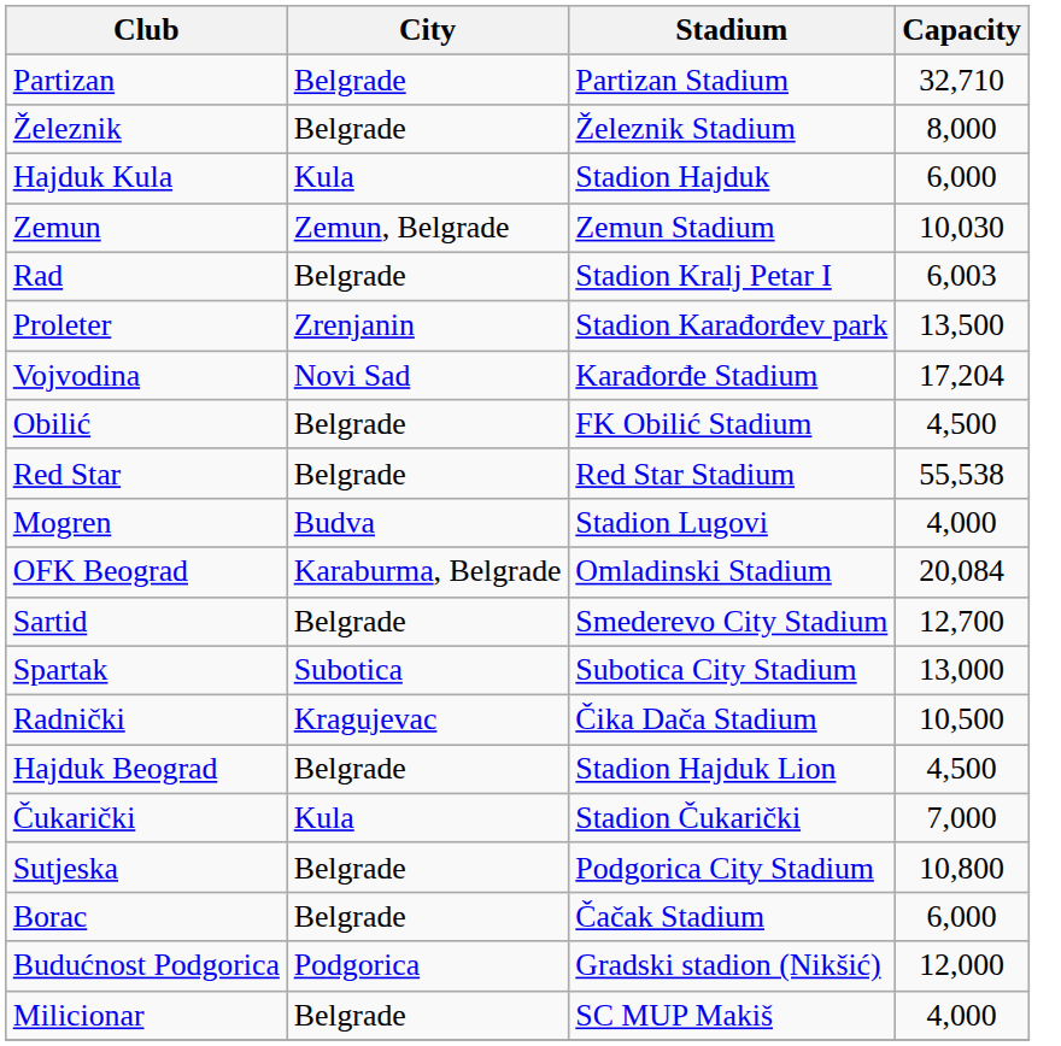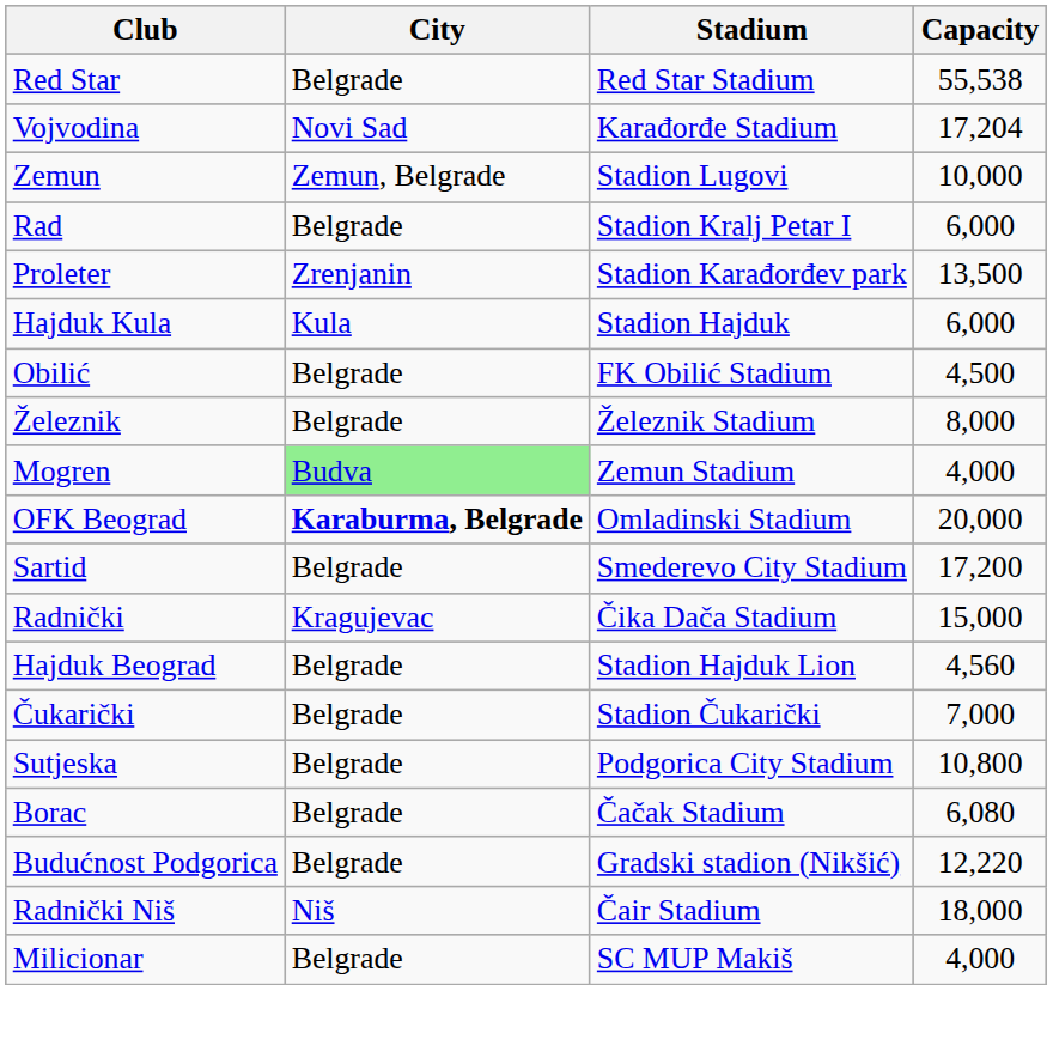 <table class="wikitable sortable">
 <tr>
 <th>Club</th>
 <th>City</th>
 <th>Stadium</th>
 <th>Capacity</th>
 </tr>
 <tr>
-<td><a href='#'>Partizan</a></td>
-<td><a href='#'>Belgrade</a></td>
-<td><a href='#'>Partizan Stadium</a></td>
-<td align="center">32,710</td>
+<td><a href='#'>Red Star</a></td>
+<td>Belgrade</td>
+<td><a href='#'>Red Star Stadium</a></td>
+<td align="center">55,538</td>
+</tr>
+<tr>
+<td><a href='#'>Vojvodina</a></td>
+<td><a href='#'>Novi Sad</a></td>
+<td><a href='#'>Karađorđe Stadium</a></td>
+<td align="center">17,204</td>
+</tr>
+<tr>
+<td><a href='#'>Zemun</a></td>
+<td><a href='#'>Zemun</a>, Belgrade</td>
+<td><a href='#'>Stadion Lugovi</a></td>
+<td align="center">10,000</td>
+</tr>
+<tr>
+<td><a href='#'>Rad</a></td>
+<td>Belgrade</td>
+<td><a href='#'>Stadion Kralj Petar I</a></td>
+<td align="center">6,000</td>
+</tr>
+<tr>
+<td><a href='#'>Proleter</a></td>
+<td><a href='#'>Zrenjanin</a></td>
+<td><a href='#'>Stadion Karađorđev park</a></td>
+<td align="center">13,500</td>
+</tr>
+<tr>
+<td><a href='#'>Hajduk Kula</a></td>
+<td><a href='#'>Kula</a></td>
+<td><a href='#'>Stadion Hajduk</a></td>
+<td align="center">6,000</td>
+</tr>
+<tr>
+<td><a href='#'>Obilić</a></td>
+<td>Belgrade</td>
+<td><a href='#'>FK Obilić Stadium</a></td>
+<td align="center">4,500</td>
 </tr>
 <tr>
 <td><a href='#'>Železnik</a></td>
 <td>Belgrade</td>
 <td><a href='#'>Železnik Stadium</a></td>
 <td align="center">8,000</td>
 </tr>
 <tr>
-<td><a href='#'>Hajduk Kula</a></td>
-<td><a href='#'>Kula</a></td>
-<td><a href='#'>Stadion Hajduk</a></td>
-<td align="center">6,000</td>
-</tr>
-<tr>
-<td><a href='#'>Zemun</a></td>
-<td><a href='#'>Zemun</a>, Belgrade</td>
+<td><a href='#'>Mogren</a></td>
+<td style="background: lightgreen;"><a href='#'>Budva</a></td>
 <td><a href='#'>Zemun Stadium</a></td>
-<td align="center">10,030</td>
-</tr>
-<tr>
-<td><a href='#'>Rad</a></td>
-<td>Belgrade</td>
-<td><a href='#'>Stadion Kralj Petar I</a></td>
-<td align="center">6,003</td>
-</tr>
-<tr>
-<td><a href='#'>Proleter</a></td>
-<td><a href='#'>Zrenjanin</a></td>
-<td><a href='#'>Stadion Karađorđev park</a></td>
-<td align="center">13,500</td>
-</tr>
-<tr>
-<td><a href='#'>Vojvodina</a></td>
-<td><a href='#'>Novi Sad</a></td>
-<td><a href='#'>Karađorđe Stadium</a></td>
-<td align="center">17,204</td>
-</tr>
-<tr>
-<td><a href='#'>Obilić</a></td>
-<td>Belgrade</td>
-<td><a href='#'>FK Obilić Stadium</a></td>
-<td align="center">4,500</td>
-</tr>
-<tr>
-<td><a href='#'>Red Star</a></td>
-<td>Belgrade</td>
-<td><a href='#'>Red Star Stadium</a></td>
-<td align="center">55,538</td>
-</tr>
-<tr>
-<td><a href='#'>Mogren</a></td>
-<td><a href='#'>Budva</a></td>
-<td><a href='#'>Stadion Lugovi</a></td>
 <td align="center">4,000</td>
 </tr>
 <tr>
 <td><a href='#'>OFK Beograd</a></td>
-<td><a href='#'>Karaburma</a>, Belgrade</td>
+<td><strong><a href='#'>Karaburma</a>, Belgrade</strong></td>
 <td><a href='#'>Omladinski Stadium</a></td>
-<td align="center">20,084</td>
+<td align="center">20,000</td>
 </tr>
 <tr>
 <td><a href='#'>Sartid</a></td>
 <td>Belgrade</td>
 <td><a href='#'>Smederevo City Stadium</a></td>
-<td align="center">12,700</td>
-</tr>
-<tr>
-<td><a href='#'>Spartak</a></td>
-<td><a href='#'>Subotica</a></td>
-<td><a href='#'>Subotica City Stadium</a></td>
-<td align="center">13,000</td>
+<td align="center">17,200</td>
 </tr>
 <tr>
 <td><a href='#'>Radnički</a></td>
 <td><a href='#'>Kragujevac</a></td>
 <td><a href='#'>Čika Dača Stadium</a></td>
-<td align="center">10,500</td>
+<td align="center">15,000</td>
 </tr>
 <tr>
 <td><a href='#'>Hajduk Beograd</a></td>
 <td>Belgrade</td>
 <td><a href='#'>Stadion Hajduk Lion</a></td>
-<td align="center">4,500</td>
+<td align="center">4,560</td>
 </tr>
 <tr>
 <td><a href='#'>Čukarički</a></td>
-<td><a href='#'>Kula</a></td>
+<td>Belgrade</td>
 <td><a href='#'>Stadion Čukarički</a></td>
 <td align="center">7,000</td>
 </tr>
 <tr>
 <td><a href='#'>Sutjeska</a></td>
 <td>Belgrade</td>
 <td><a href='#'>Podgorica City Stadium</a></td>
 <td align="center">10,800</td>
 </tr>
 <tr>
 <td><a href='#'>Borac</a></td>
 <td>Belgrade</td>
 <td><a href='#'>Čačak Stadium</a></td>
-<td align="center">6,000</td>
+<td align="center">6,080</td>
 </tr>
 <tr>
 <td><a href='#'>Budućnost Podgorica</a></td>
-<td><a href='#'>Podgorica</a></td>
+<td>Belgrade</td>
 <td><a href='#'>Gradski stadion (Nikšić)</a></td>
-<td align="center">12,000</td>
+<td align="center">12,220</td>
+</tr>
+<tr>
+<td><a href='#'>Radnički Niš</a></td>
+<td><a href='#'>Niš</a></td>
+<td><a href='#'>Čair Stadium</a></td>
+<td align="center">18,000</td>
 </tr>
 <tr>
 <td><a href='#'>Milicionar</a></td>
 <td>Belgrade</td>
 <td><a href='#'>SC MUP Makiš</a></td>
 <td align="center">4,000</td>
 </tr>
 <tr>
 </tr>
 </table>
